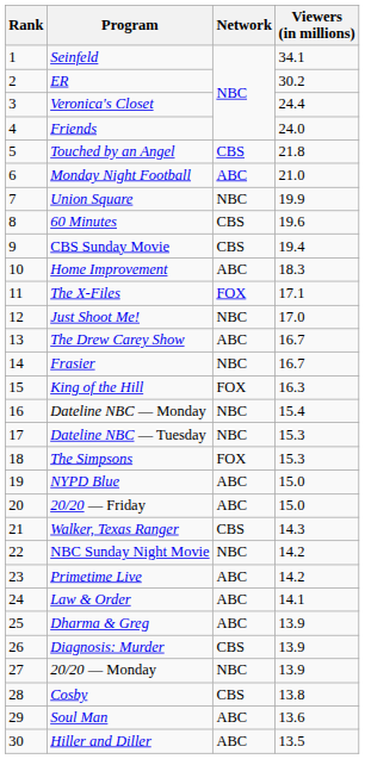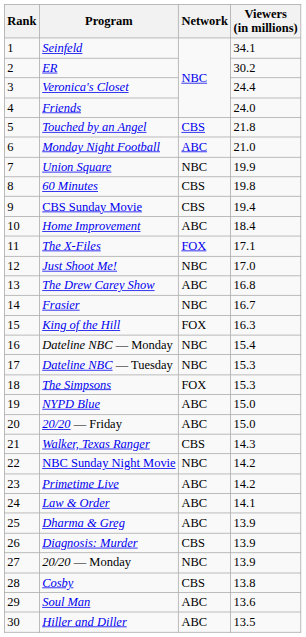 <table class="wikitable">
 <tr>
 <th>Rank</th>
 <th>Program</th>
 <th>Network</th>
 <th>Viewers<br>(in millions)</th>
 </tr>
 <tr>
 <td>1</td>
 <td><em><a href='#'>Seinfeld</a></em></td>
 <td rowspan="4"><a href='#'>NBC</a></td>
 <td>34.1</td>
 </tr>
 <tr>
 <td>2</td>
 <td><em><a href='#'>ER</a></em></td>
 <td>30.2</td>
 </tr>
 <tr>
 <td>3</td>
 <td><em><a href='#'>Veronica's Closet</a></em></td>
 <td>24.4</td>
 </tr>
 <tr>
 <td>4</td>
 <td><em><a href='#'>Friends</a></em></td>
 <td>24.0</td>
 </tr>
 <tr>
 <td>5</td>
 <td><em><a href='#'>Touched by an Angel</a></em></td>
 <td><a href='#'>CBS</a></td>
 <td>21.8</td>
 </tr>
 <tr>
 <td>6</td>
 <td><em><a href='#'>Monday Night Football</a></em></td>
 <td><a href='#'>ABC</a></td>
 <td>21.0</td>
 </tr>
 <tr>
 <td>7</td>
 <td><em><a href='#'>Union Square</a></em></td>
 <td>NBC</td>
 <td>19.9</td>
 </tr>
 <tr>
 <td>8</td>
 <td><em><a href='#'>60 Minutes</a></em></td>
 <td>CBS</td>
-<td>19.6</td>
+<td>19.8</td>
 </tr>
 <tr>
 <td>9</td>
 <td><a href='#'>CBS Sunday Movie</a></td>
 <td>CBS</td>
 <td>19.4</td>
 </tr>
 <tr>
 <td>10</td>
 <td><em><a href='#'>Home Improvement</a></em></td>
 <td>ABC</td>
-<td>18.3</td>
+<td>18.4</td>
 </tr>
 <tr>
 <td>11</td>
 <td><em><a href='#'>The X-Files</a></em></td>
 <td><a href='#'>FOX</a></td>
 <td>17.1</td>
 </tr>
 <tr>
 <td>12</td>
 <td><em><a href='#'>Just Shoot Me!</a></em></td>
 <td>NBC</td>
 <td>17.0</td>
 </tr>
 <tr>
 <td>13</td>
 <td><em><a href='#'>The Drew Carey Show</a></em></td>
 <td>ABC</td>
-<td>16.7</td>
+<td>16.8</td>
 </tr>
 <tr>
 <td>14</td>
 <td><em><a href='#'>Frasier</a></em></td>
 <td>NBC</td>
 <td>16.7</td>
 </tr>
 <tr>
 <td>15</td>
 <td><em><a href='#'>King of the Hill</a></em></td>
 <td>FOX</td>
 <td>16.3</td>
 </tr>
 <tr>
 <td>16</td>
 <td><em>Dateline NBC</em> — Monday</td>
 <td>NBC</td>
 <td>15.4</td>
 </tr>
 <tr>
 <td>17</td>
 <td><em><a href='#'>Dateline NBC</a></em> — Tuesday</td>
 <td>NBC</td>
 <td>15.3</td>
 </tr>
 <tr>
 <td>18</td>
 <td><em><a href='#'>The Simpsons</a></em></td>
 <td>FOX</td>
 <td>15.3</td>
 </tr>
 <tr>
 <td>19</td>
 <td><em><a href='#'>NYPD Blue</a></em></td>
 <td>ABC</td>
 <td>15.0</td>
 </tr>
 <tr>
 <td>20</td>
 <td><em><a href='#'>20/20</a></em> — Friday</td>
 <td>ABC</td>
 <td>15.0</td>
 </tr>
 <tr>
 <td>21</td>
 <td><em><a href='#'>Walker, Texas Ranger</a></em></td>
 <td>CBS</td>
 <td>14.3</td>
 </tr>
 <tr>
 <td>22</td>
 <td><a href='#'>NBC Sunday Night Movie</a></td>
 <td>NBC</td>
 <td>14.2</td>
 </tr>
 <tr>
 <td>23</td>
 <td><em><a href='#'>Primetime Live</a></em></td>
 <td>ABC</td>
 <td>14.2</td>
 </tr>
 <tr>
 <td>24</td>
 <td><em><a href='#'>Law & Order</a></em></td>
 <td>ABC</td>
 <td>14.1</td>
 </tr>
 <tr>
 <td>25</td>
 <td><em><a href='#'>Dharma & Greg</a></em></td>
 <td>ABC</td>
 <td>13.9</td>
 </tr>
 <tr>
 <td>26</td>
 <td><em><a href='#'>Diagnosis: Murder</a></em></td>
 <td>CBS</td>
 <td>13.9</td>
 </tr>
 <tr>
 <td>27</td>
 <td><em>20/20</em> — Monday</td>
 <td>NBC</td>
 <td>13.9</td>
 </tr>
 <tr>
 <td>28</td>
 <td><em><a href='#'>Cosby</a></em></td>
 <td>CBS</td>
 <td>13.8</td>
 </tr>
 <tr>
 <td>29</td>
 <td><em><a href='#'>Soul Man</a></em></td>
 <td>ABC</td>
 <td>13.6</td>
 </tr>
 <tr>
 <td>30</td>
 <td><em><a href='#'>Hiller and Diller</a></em></td>
 <td>ABC</td>
 <td>13.5</td>
 </tr>
 </table>
